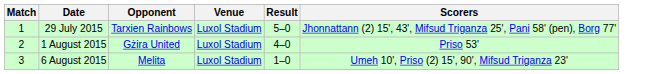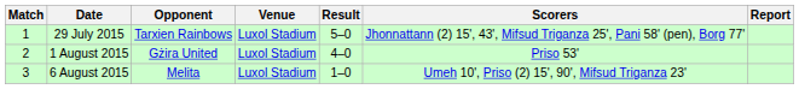 <table class="wikitable" style="font-size:100%; text-align:center">
 <tr>
 <th>Match</th>
 <th>Date</th>
 <th>Opponent</th>
 <th>Venue</th>
 <th>Result</th>
 <th>Scorers</th>
+<th>Report</th>
 </tr>
 <tr style="background: #CCFFCC;">
 <td>1</td>
 <td>29 July 2015</td>
 <td><a href='#'>Tarxien Rainbows</a></td>
 <td><a href='#'>Luxol Stadium</a></td>
 <td>5–0</td>
 <td><a href='#'>Jhonnattann</a> (2) 15', 43', <a href='#'>Mifsud Triganza</a> 25', <a href='#'>Pani</a> 58' (pen), <a href='#'>Borg</a> 77'</td>
+<td></td>
 </tr>
 <tr style="background: #CCFFCC;">
 <td>2</td>
 <td>1 August 2015</td>
 <td><a href='#'>Gżira United</a></td>
 <td><a href='#'>Luxol Stadium</a></td>
 <td>4–0</td>
 <td><a href='#'>Priso</a> 53'</td>
+<td></td>
 </tr>
 <tr style="background: #CCFFCC;">
 <td>3</td>
 <td>6 August 2015</td>
 <td><a href='#'>Melita</a></td>
 <td><a href='#'>Luxol Stadium</a></td>
 <td>1–0</td>
 <td><a href='#'>Umeh</a> 10', <a href='#'>Priso</a> (2) 15', 90', <a href='#'>Mifsud Triganza</a> 23'</td>
+<td></td>
 </tr>
 </table>
